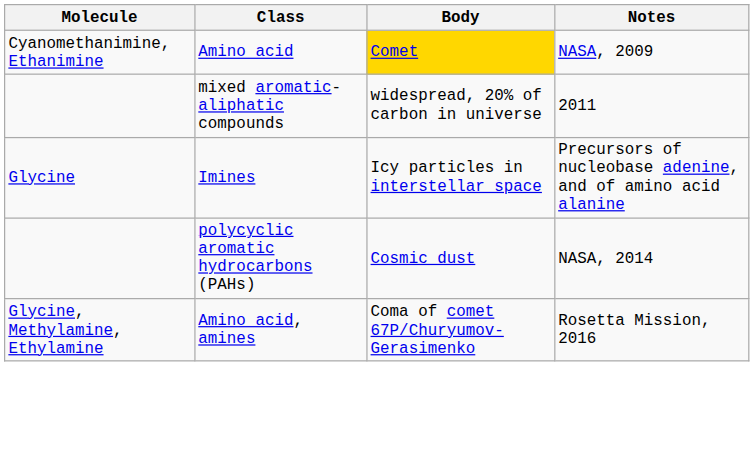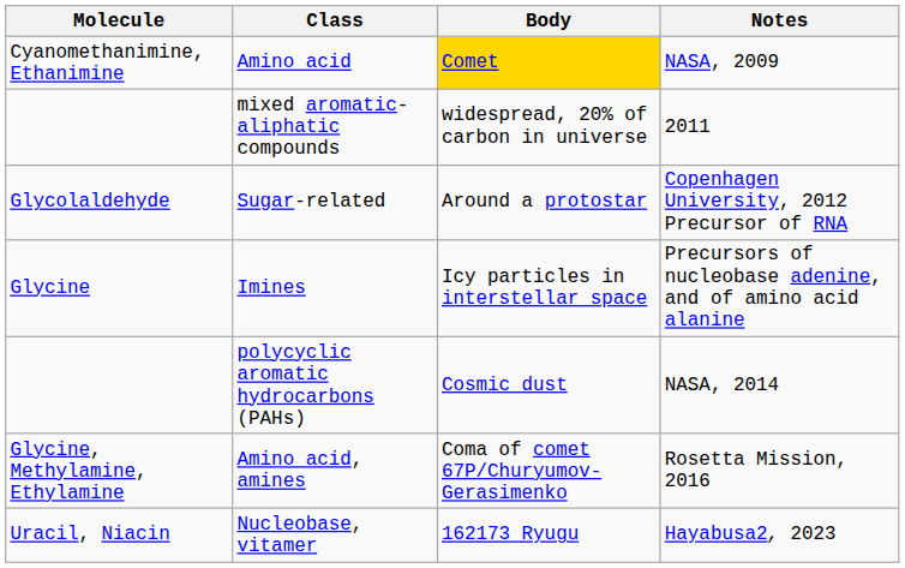 <table class="wikitable">
 <tr>
 <th>Molecule</th>
 <th>Class</th>
 <th>Body</th>
 <th>Notes</th>
 </tr>
 <tr>
 <td>Cyanomethanimine, <a href='#'>Ethanimine</a></td>
 <td><a href='#'>Amino acid</a></td>
 <td style="background: gold;"><a href='#'>Comet</a></td>
 <td><a href='#'>NASA</a>, 2009</td>
 </tr>
 <tr>
 <td></td>
 <td>mixed <a href='#'>aromatic</a>-<a href='#'>aliphatic</a> compounds</td>
 <td>widespread, 20% of carbon in universe</td>
 <td>2011</td>
 </tr>
 <tr>
+<td><a href='#'>Glycolaldehyde</a></td>
+<td><a href='#'>Sugar</a>-related</td>
+<td>Around a <a href='#'>protostar</a></td>
+<td><a href='#'>Copenhagen University</a>, 2012 Precursor of <a href='#'>RNA</a></td>
+</tr>
+<tr>
 <td><a href='#'>Glycine</a></td>
 <td><a href='#'>Imines</a></td>
 <td>Icy particles in <a href='#'>interstellar space</a></td>
 <td>Precursors of nucleobase <a href='#'>adenine</a>, and of amino acid <a href='#'>alanine</a></td>
 </tr>
 <tr>
 <td></td>
 <td><a href='#'>polycyclic aromatic hydrocarbons</a> (PAHs)</td>
 <td><a href='#'>Cosmic dust</a></td>
 <td>NASA, 2014</td>
 </tr>
 <tr>
 <td><a href='#'>Glycine</a>,<br><a href='#'>Methylamine</a>,<br><a href='#'>Ethylamine</a></td>
 <td><a href='#'>Amino acid</a>, <a href='#'>amines</a></td>
 <td>Coma of <a href='#'>comet</a> <a href='#'>67P/Churyumov-Gerasimenko</a></td>
 <td>Rosetta Mission, 2016</td>
 </tr>
+<tr>
+<td><a href='#'>Uracil</a>, <a href='#'>Niacin</a></td>
+<td><a href='#'>Nucleobase</a>, <a href='#'>vitamer</a></td>
+<td><a href='#'>162173 Ryugu</a></td>
+<td><a href='#'>Hayabusa2</a><em>,</em> 2023</td>
+</tr>
 </table>
